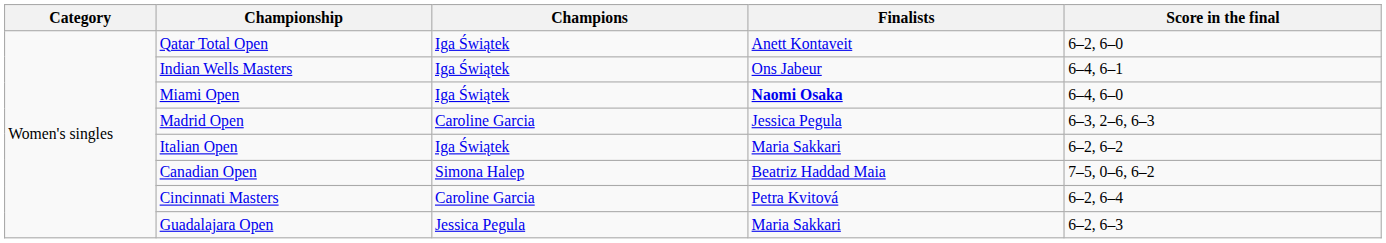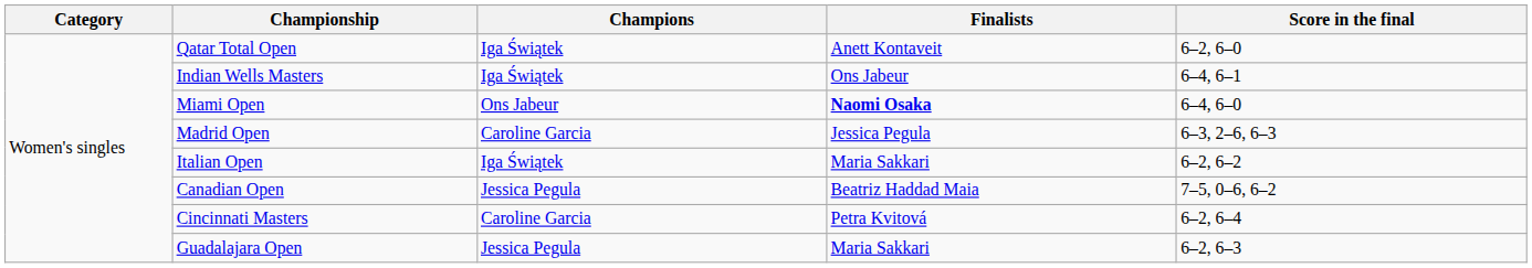 <table class="wikitable" style="font-size:90%;" width="100%">
 <tr>
 <th style="width: 11%;">Category</th>
 <th style="width: 20%;">Championship</th>
 <th style="width: 23%;">Champions</th>
 <th style="width: 23%;">Finalists</th>
 <th style="width: 23%;">Score in the final</th>
 </tr>
 <tr>
 <td rowspan="8">Women's singles</td>
 <td><a href='#'>Qatar Total Open</a></td>
 <td> <a href='#'>Iga Świątek</a></td>
 <td> <a href='#'>Anett Kontaveit</a></td>
 <td>6–2, 6–0</td>
 </tr>
 <tr>
 <td><a href='#'>Indian Wells Masters</a></td>
 <td> <a href='#'>Iga Świątek</a></td>
 <td> <a href='#'>Ons Jabeur</a></td>
 <td>6–4, 6–1</td>
 </tr>
 <tr>
 <td><a href='#'>Miami Open</a></td>
-<td> <a href='#'>Iga Świątek</a></td>
+<td> <a href='#'>Ons Jabeur</a></td>
 <td><strong> <a href='#'>Naomi Osaka</a></strong></td>
 <td>6–4, 6–0</td>
 </tr>
 <tr>
 <td><a href='#'>Madrid Open</a></td>
 <td> <a href='#'>Caroline Garcia</a></td>
 <td> <a href='#'>Jessica Pegula</a></td>
 <td>6–3, 2–6, 6–3</td>
 </tr>
 <tr>
 <td><a href='#'>Italian Open</a></td>
 <td> <a href='#'>Iga Świątek</a></td>
 <td> <a href='#'>Maria Sakkari</a></td>
 <td>6–2, 6–2</td>
 </tr>
 <tr>
 <td><a href='#'>Canadian Open</a></td>
-<td> <a href='#'>Simona Halep</a></td>
+<td> <a href='#'>Jessica Pegula</a></td>
 <td> <a href='#'>Beatriz Haddad Maia</a></td>
 <td>7–5, 0–6, 6–2</td>
 </tr>
 <tr>
 <td><a href='#'>Cincinnati Masters</a></td>
 <td> <a href='#'>Caroline Garcia</a></td>
 <td> <a href='#'>Petra Kvitová</a></td>
 <td>6–2, 6–4</td>
 </tr>
 <tr>
 <td><a href='#'>Guadalajara Open</a></td>
 <td> <a href='#'>Jessica Pegula</a></td>
 <td> <a href='#'>Maria Sakkari</a></td>
 <td>6–2, 6–3</td>
 </tr>
 </table>
